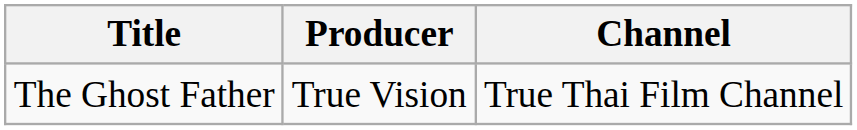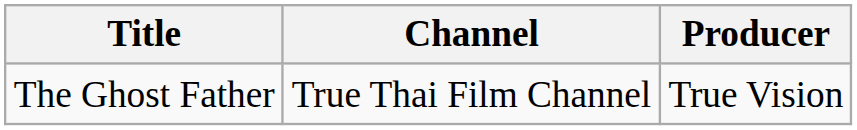 <table class="wikitable">
 <tr>
 <th>Title</th>
+<th>Channel</th>
 <th>Producer</th>
-<th>Channel</th>
 </tr>
 <tr>
 <td>The Ghost Father</td>
+<td>True Thai Film Channel</td>
 <td>True Vision</td>
-<td>True Thai Film Channel</td>
 </tr>
 </table>
